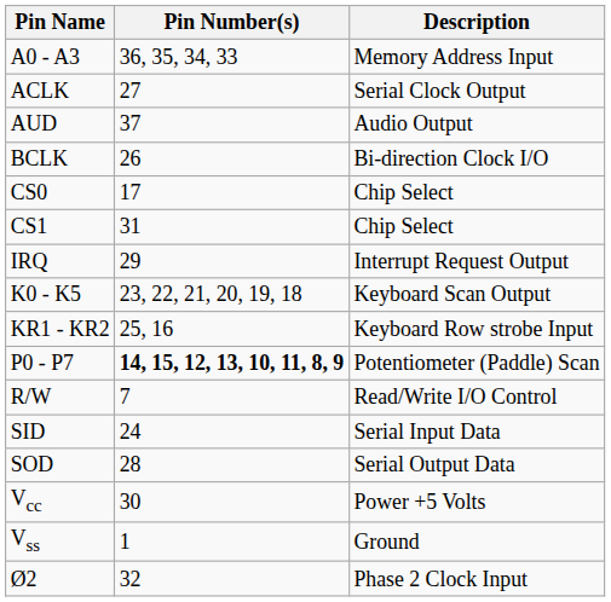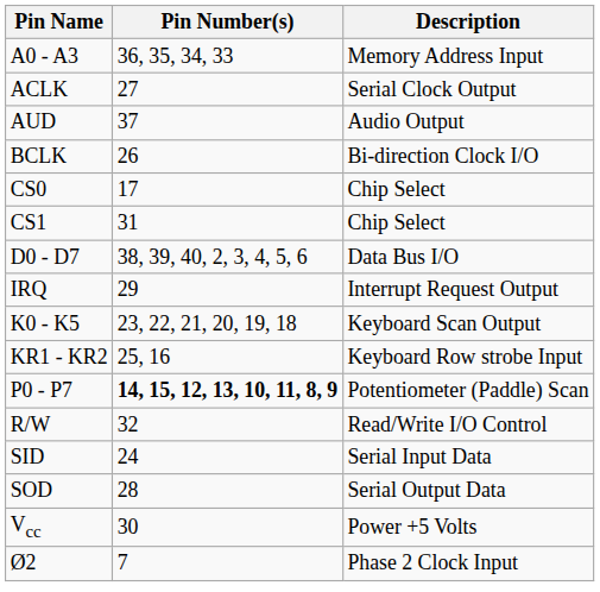 <table class="wikitable">
 <tr>
 <th>Pin Name</th>
 <th>Pin Number(s)</th>
 <th>Description</th>
 </tr>
 <tr>
 <td>A0 - A3</td>
 <td>36, 35, 34, 33</td>
 <td>Memory Address Input</td>
 </tr>
 <tr>
 <td>ACLK</td>
 <td>27</td>
 <td>Serial Clock Output</td>
 </tr>
 <tr>
 <td>AUD</td>
 <td>37</td>
 <td>Audio Output</td>
 </tr>
 <tr>
 <td>BCLK</td>
 <td>26</td>
 <td>Bi-direction Clock I/O</td>
 </tr>
 <tr>
 <td>CS0</td>
 <td>17</td>
 <td>Chip Select</td>
 </tr>
 <tr>
 <td>CS1</td>
 <td>31</td>
 <td>Chip Select</td>
 </tr>
 <tr>
+<td>D0 - D7</td>
+<td>38, 39, 40, 2, 3, 4, 5, 6</td>
+<td>Data Bus I/O</td>
+</tr>
+<tr>
 <td>IRQ</td>
 <td>29</td>
 <td>Interrupt Request Output</td>
 </tr>
 <tr>
 <td>K0 - K5</td>
 <td>23, 22, 21, 20, 19, 18</td>
 <td>Keyboard Scan Output</td>
 </tr>
 <tr>
 <td>KR1 - KR2</td>
 <td>25, 16</td>
 <td>Keyboard Row strobe Input</td>
 </tr>
 <tr>
 <td>P0 - P7</td>
 <td><strong>14, 15, 12, 13, 10, 11, 8, 9</strong></td>
 <td>Potentiometer (Paddle) Scan</td>
 </tr>
 <tr>
 <td>R/W</td>
-<td>7</td>
+<td>32</td>
 <td>Read/Write I/O Control</td>
 </tr>
 <tr>
 <td>SID</td>
 <td>24</td>
 <td>Serial Input Data</td>
 </tr>
 <tr>
 <td>SOD</td>
 <td>28</td>
 <td>Serial Output Data</td>
 </tr>
 <tr>
 <td>V<sub>cc</sub></td>
 <td>30</td>
 <td>Power +5 Volts</td>
 </tr>
 <tr>
-<td>V<sub>ss</sub></td>
-<td>1</td>
-<td>Ground</td>
-</tr>
-<tr>
 <td>Ø2</td>
-<td>32</td>
+<td>7</td>
 <td>Phase 2 Clock Input</td>
 </tr>
 </table>
